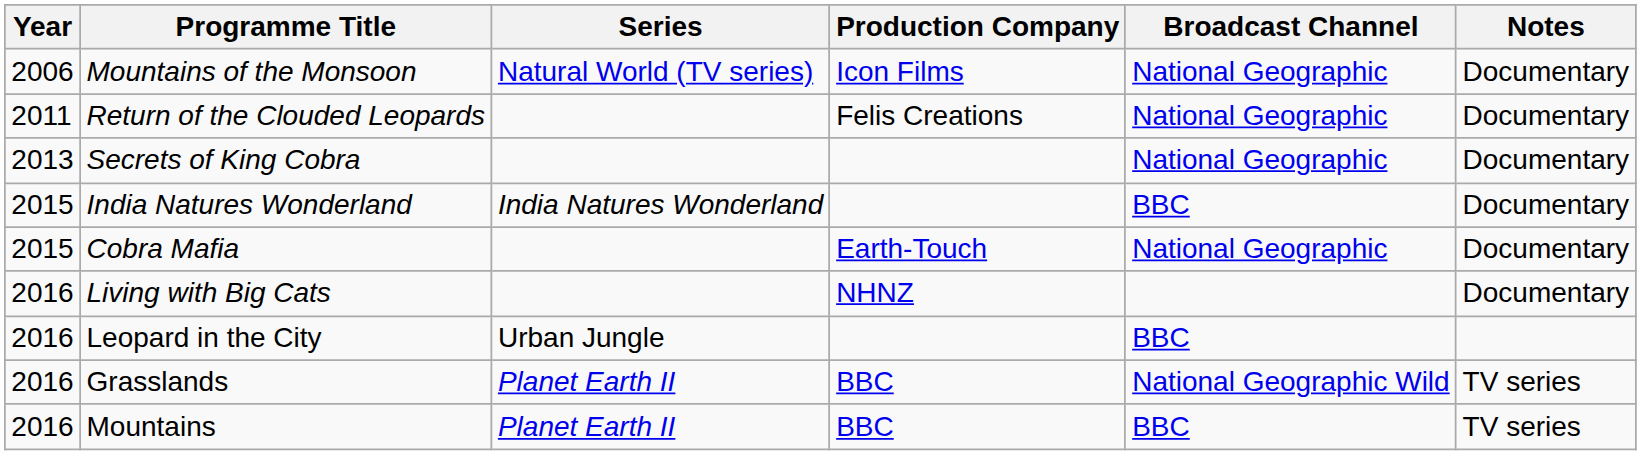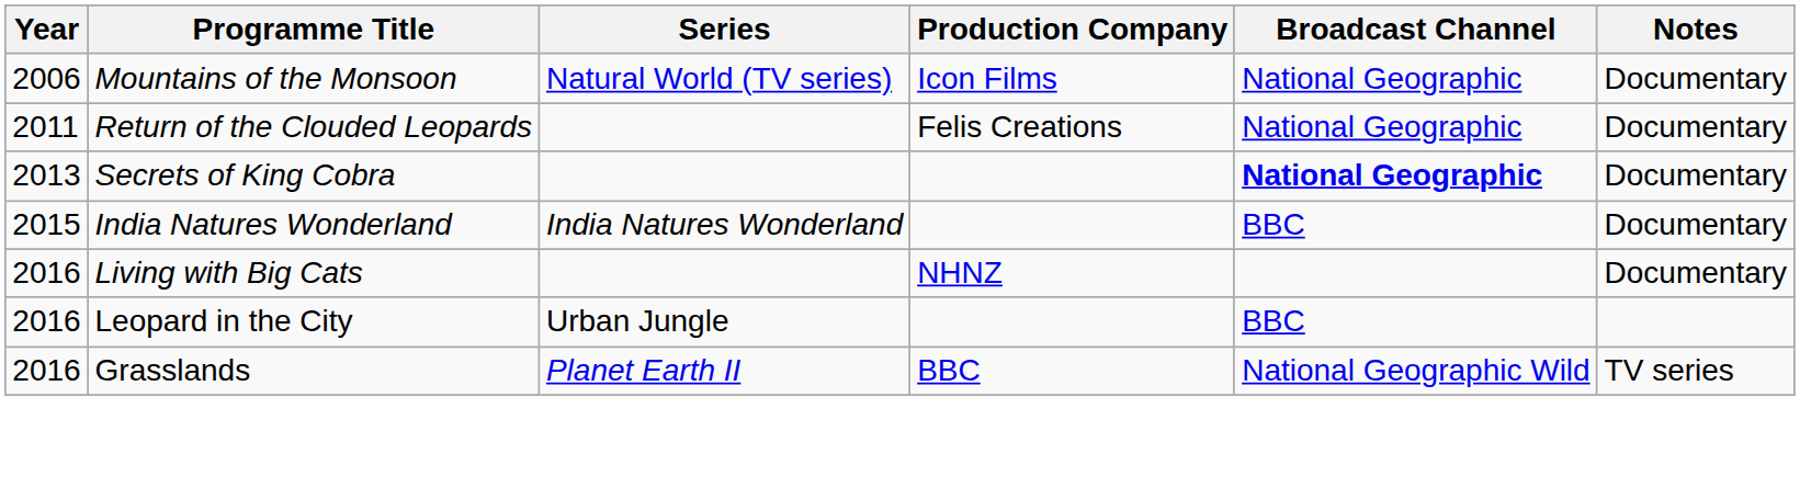 <table class="wikitable sortable">
 <tr>
 <th>Year</th>
 <th>Programme Title</th>
 <th>Series</th>
 <th>Production Company</th>
 <th>Broadcast Channel</th>
 <th>Notes</th>
 </tr>
 <tr>
 <td>2006</td>
 <td><em>Mountains of the Monsoon</em></td>
 <td><a href='#'>Natural World (TV series)</a></td>
 <td><a href='#'>Icon Films</a></td>
 <td><a href='#'>National Geographic</a></td>
 <td>Documentary</td>
 </tr>
 <tr>
 <td>2011</td>
 <td><em>Return of the Clouded Leopards</em></td>
 <td></td>
 <td>Felis Creations</td>
 <td><a href='#'>National Geographic</a></td>
 <td>Documentary</td>
 </tr>
 <tr>
 <td>2013</td>
 <td><em>Secrets of King Cobra</em></td>
 <td></td>
 <td></td>
-<td><a href='#'>National Geographic</a></td>
+<td><strong><a href='#'>National Geographic</a></strong></td>
 <td>Documentary</td>
 </tr>
 <tr>
 <td>2015</td>
 <td><em>India Natures Wonderland</em></td>
 <td><em>India Natures Wonderland</em></td>
 <td></td>
 <td><a href='#'>BBC</a></td>
-<td>Documentary</td>
-</tr>
-<tr>
-<td>2015</td>
-<td><em>Cobra Mafia</em></td>
-<td></td>
-<td><a href='#'>Earth-Touch</a></td>
-<td><a href='#'>National Geographic</a></td>
 <td>Documentary</td>
 </tr>
 <tr>
 <td>2016</td>
 <td><em>Living with Big Cats</em></td>
 <td></td>
 <td><a href='#'>NHNZ</a></td>
 <td></td>
 <td>Documentary</td>
 </tr>
 <tr>
 <td>2016</td>
 <td>Leopard in the City</td>
 <td>Urban Jungle</td>
 <td></td>
 <td><a href='#'>BBC</a></td>
 <td></td>
 </tr>
 <tr>
 <td>2016</td>
 <td>Grasslands</td>
 <td><em><a href='#'>Planet Earth II</a></em></td>
 <td><a href='#'>BBC</a></td>
 <td><a href='#'>National Geographic Wild</a></td>
 <td>TV series</td>
 </tr>
-<tr>
-<td>2016</td>
-<td>Mountains</td>
-<td><em><a href='#'>Planet Earth II</a></em></td>
-<td><a href='#'>BBC</a></td>
-<td><a href='#'>BBC</a></td>
-<td>TV series</td>
-</tr>
 </table>
